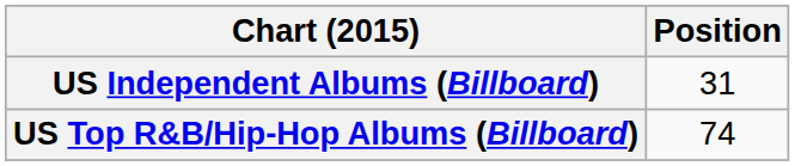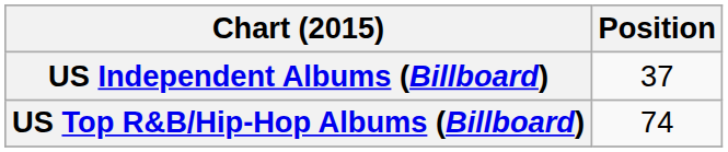 <table class="wikitable sortable plainrowheaders" style="text-align:center">
 <tr>
 <th scope="col">Chart (2015)</th>
 <th scope="col">Position</th>
 </tr>
 <tr>
 <th scope="row">US <a href='#'>Independent Albums</a> (<em><a href='#'>Billboard</a></em>)</th>
-<td style="text-align:center;">31</td>
+<td style="text-align:center;">37</td>
 </tr>
 <tr>
 <th scope="row">US <a href='#'>Top R&B/Hip-Hop Albums</a> (<em><a href='#'>Billboard</a></em>)</th>
 <td style="text-align:center;">74</td>
 </tr>
 </table>
